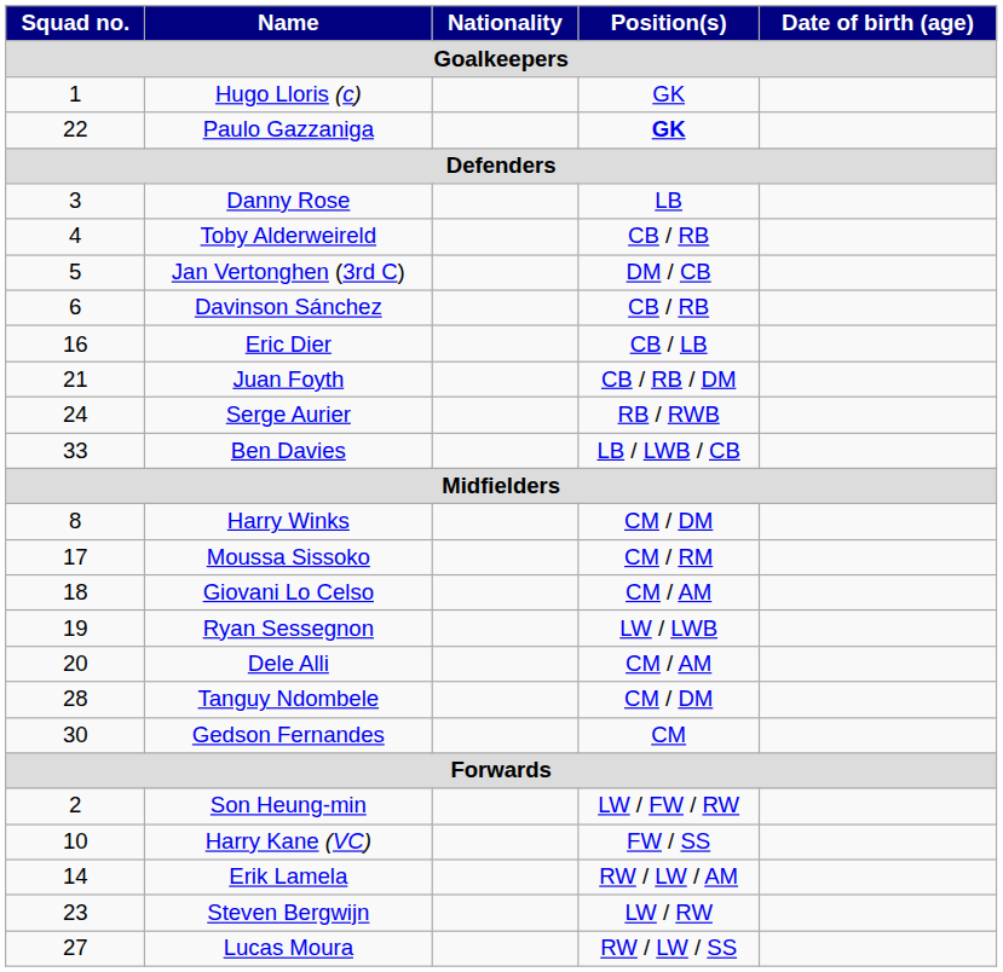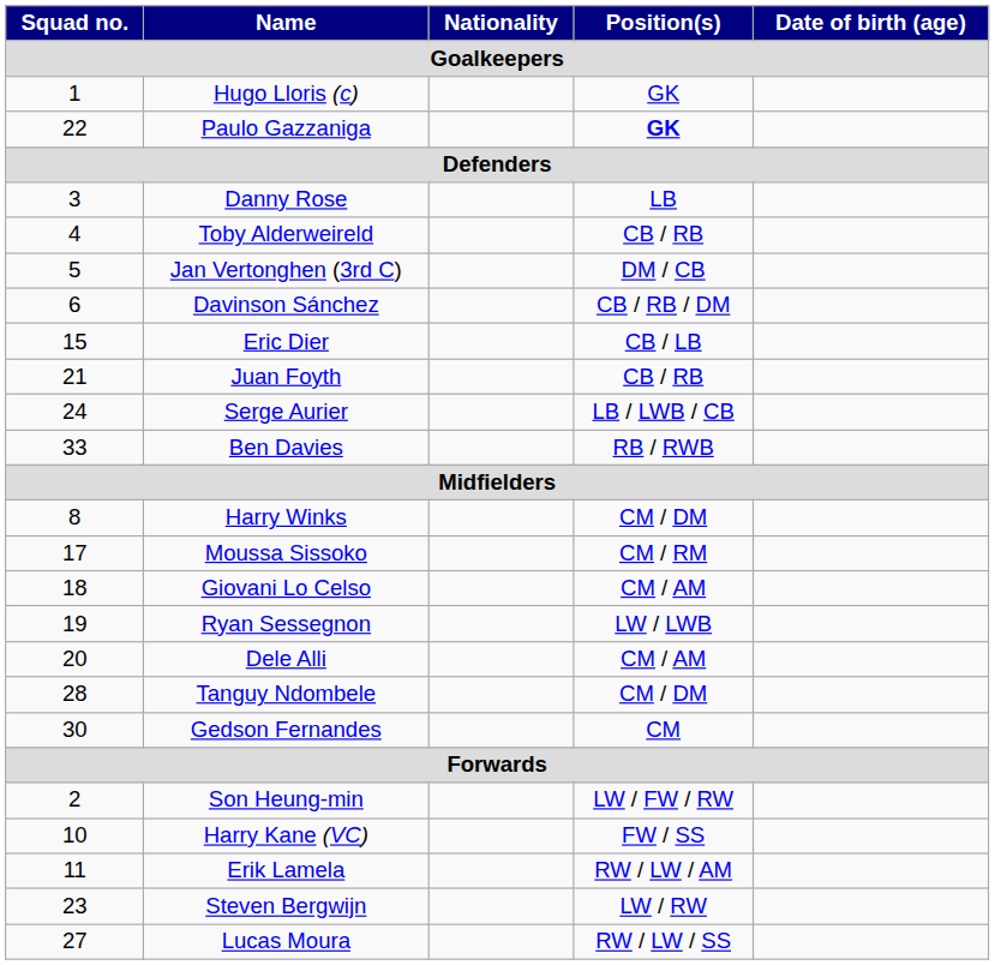 <table class="wikitable" style="text-align:center;width:80%">
 <tr>
 <th style="background:#000080; color:white; text-align:center;">Squad no.</th>
 <th style="background:#000080; color:white; text-align:center;">Name</th>
 <th style="background:#000080; color:white; text-align:center;">Nationality</th>
 <th style="background:#000080; color:white; text-align:center;">Position(s)</th>
 <th style="background:#000080; color:white; text-align:center;">Date of birth (age)</th>
 </tr>
 <tr>
 <th colspan="5" style="background:#dcdcdc; text-align:center;">Goalkeepers</th>
 </tr>
 <tr>
 <td>1</td>
 <td><a href='#'>Hugo Lloris</a> <em>(<a href='#'>c</a>)</em></td>
 <td></td>
 <td><a href='#'>GK</a></td>
 <td></td>
 </tr>
 <tr>
 <td>22</td>
 <td><a href='#'>Paulo Gazzaniga</a></td>
 <td></td>
 <td><strong><a href='#'>GK</a></strong></td>
 <td></td>
 </tr>
 <tr>
 <th colspan="5" style="background:#dcdcdc; text-align:center;">Defenders</th>
 </tr>
 <tr>
 <td>3</td>
 <td><a href='#'>Danny Rose</a></td>
 <td></td>
 <td><a href='#'>LB</a></td>
 <td></td>
 </tr>
 <tr>
 <td>4</td>
 <td><a href='#'>Toby Alderweireld</a></td>
 <td></td>
 <td><a href='#'>CB</a> / <a href='#'>RB</a></td>
 <td></td>
 </tr>
 <tr>
 <td>5</td>
 <td><a href='#'>Jan Vertonghen</a> (<a href='#'>3rd C</a>)</td>
 <td></td>
 <td><a href='#'>DM</a> / <a href='#'>CB</a></td>
 <td></td>
 </tr>
 <tr>
 <td>6</td>
 <td><a href='#'>Davinson Sánchez</a></td>
 <td></td>
-<td><a href='#'>CB</a> / <a href='#'>RB</a></td>
+<td><a href='#'>CB</a> / <a href='#'>RB</a> / <a href='#'>DM</a></td>
 <td></td>
 </tr>
 <tr>
-<td>16</td>
+<td>15</td>
 <td><a href='#'>Eric Dier</a></td>
 <td></td>
 <td><a href='#'>CB</a> / <a href='#'>LB</a></td>
 <td></td>
 </tr>
 <tr>
 <td>21</td>
 <td><a href='#'>Juan Foyth</a></td>
 <td></td>
-<td><a href='#'>CB</a> / <a href='#'>RB</a> / <a href='#'>DM</a></td>
+<td><a href='#'>CB</a> / <a href='#'>RB</a></td>
 <td></td>
 </tr>
 <tr>
 <td>24</td>
 <td><a href='#'>Serge Aurier</a></td>
 <td></td>
-<td><a href='#'>RB</a> / <a href='#'>RWB</a></td>
+<td><a href='#'>LB</a> / <a href='#'>LWB</a> / <a href='#'>CB</a></td>
 <td></td>
 </tr>
 <tr>
 <td>33</td>
 <td><a href='#'>Ben Davies</a></td>
 <td></td>
-<td><a href='#'>LB</a> / <a href='#'>LWB</a> / <a href='#'>CB</a></td>
+<td><a href='#'>RB</a> / <a href='#'>RWB</a></td>
 <td></td>
 </tr>
 <tr>
 <th colspan="5" style="background:#dcdcdc; text-align:center;">Midfielders</th>
 </tr>
 <tr>
 <td>8</td>
 <td><a href='#'>Harry Winks</a></td>
 <td></td>
 <td><a href='#'>CM</a> / <a href='#'>DM</a></td>
 <td></td>
 </tr>
 <tr>
 <td>17</td>
 <td><a href='#'>Moussa Sissoko</a></td>
 <td></td>
 <td><a href='#'>CM</a> / <a href='#'>RM</a></td>
 <td></td>
 </tr>
 <tr>
 <td>18</td>
 <td><a href='#'>Giovani Lo Celso</a></td>
 <td></td>
 <td><a href='#'>CM</a> / <a href='#'>AM</a></td>
 <td></td>
 </tr>
 <tr>
 <td>19</td>
 <td><a href='#'>Ryan Sessegnon</a></td>
 <td></td>
 <td><a href='#'>LW</a> / <a href='#'>LWB</a></td>
 <td></td>
 </tr>
 <tr>
 <td>20</td>
 <td><a href='#'>Dele Alli</a></td>
 <td></td>
 <td><a href='#'>CM</a> / <a href='#'>AM</a></td>
 <td></td>
 </tr>
 <tr>
 <td>28</td>
 <td><a href='#'>Tanguy Ndombele</a></td>
 <td></td>
 <td><a href='#'>CM</a> / <a href='#'>DM</a></td>
 <td></td>
 </tr>
 <tr>
 <td>30</td>
 <td><a href='#'>Gedson Fernandes</a></td>
 <td></td>
 <td><a href='#'>CM</a></td>
 <td></td>
 </tr>
 <tr>
 <th colspan="12" style="background:#dcdcdc; text-align:center;">Forwards</th>
 </tr>
 <tr>
 <td>2</td>
 <td><a href='#'>Son Heung-min</a></td>
 <td></td>
 <td><a href='#'>LW</a> / <a href='#'>FW</a> / <a href='#'>RW</a></td>
 <td></td>
 </tr>
 <tr>
 <td>10</td>
 <td><a href='#'>Harry Kane</a> <em>(<a href='#'>VC</a>)</em></td>
 <td></td>
 <td><a href='#'>FW</a> / <a href='#'>SS</a></td>
 <td></td>
 </tr>
 <tr>
-<td>14</td>
+<td>11</td>
 <td><a href='#'>Erik Lamela</a></td>
 <td></td>
 <td><a href='#'>RW</a> / <a href='#'>LW</a> / <a href='#'>AM</a></td>
 <td></td>
 </tr>
 <tr>
 <td>23</td>
 <td><a href='#'>Steven Bergwijn</a></td>
 <td></td>
 <td><a href='#'>LW</a> / <a href='#'>RW</a></td>
 <td></td>
 </tr>
 <tr>
 <td>27</td>
 <td><a href='#'>Lucas Moura</a></td>
 <td></td>
 <td><a href='#'>RW</a> / <a href='#'>LW</a> / <a href='#'>SS</a></td>
 <td></td>
 </tr>
 </table>
